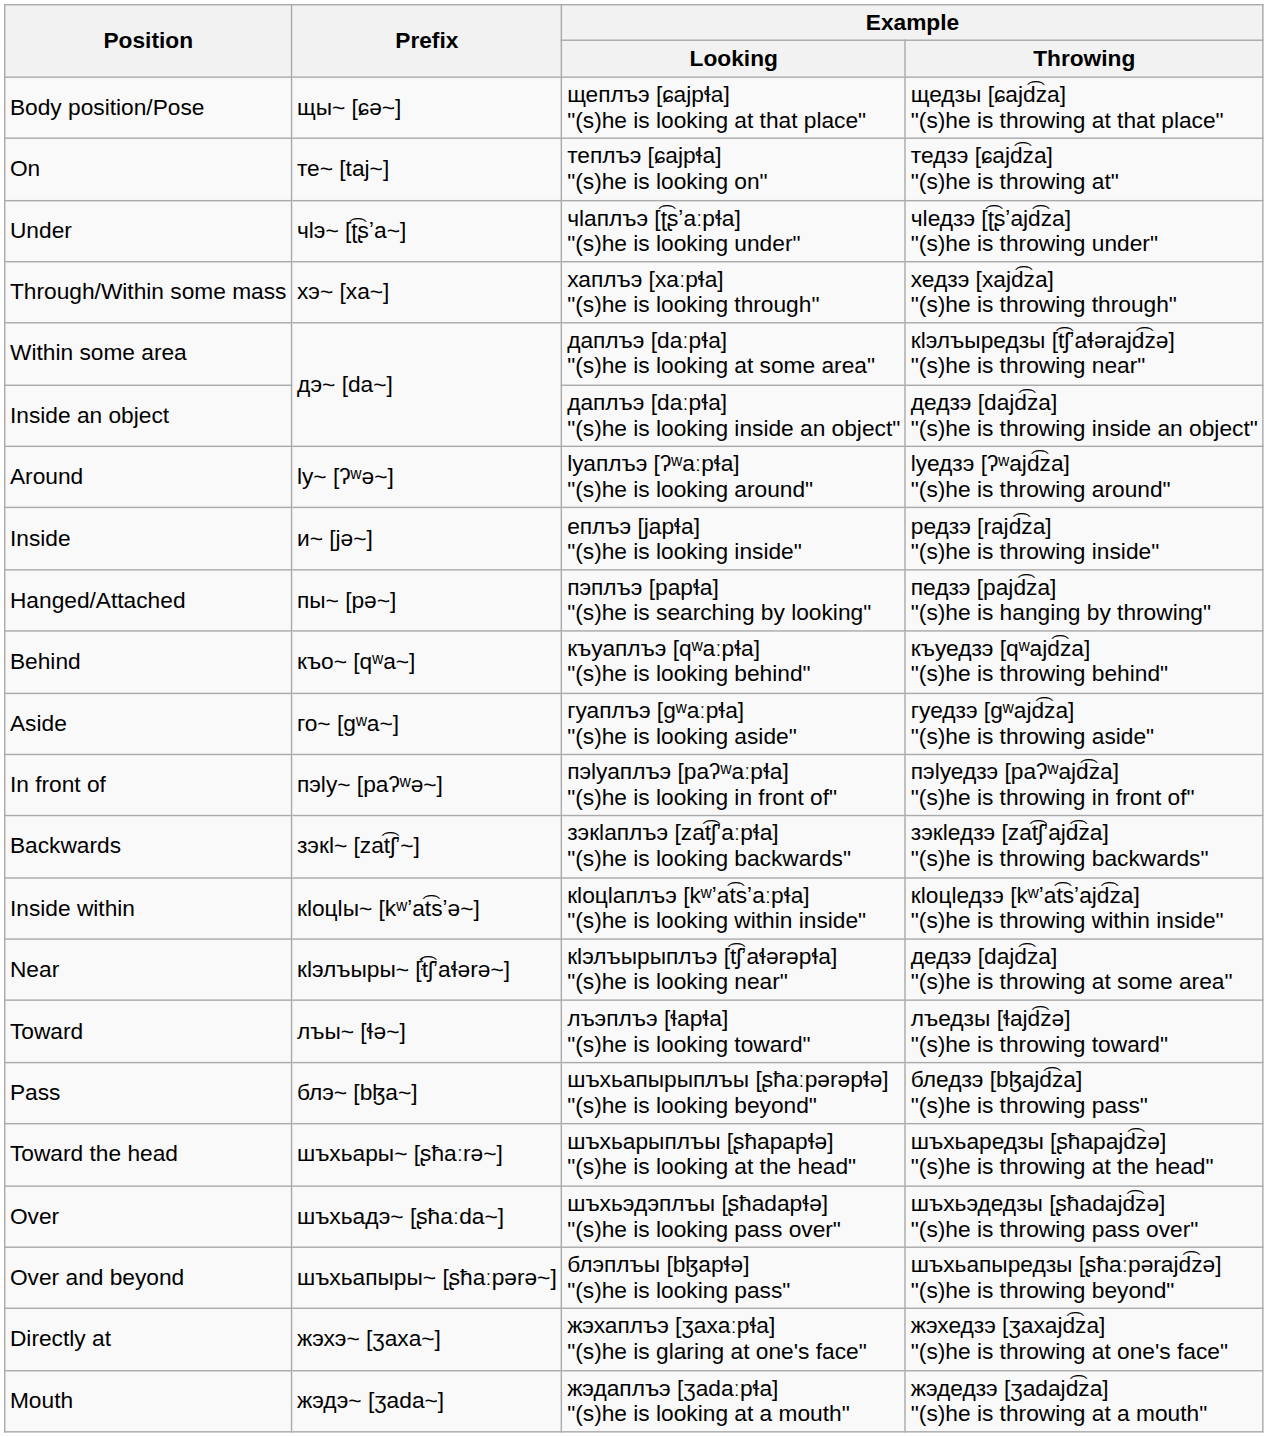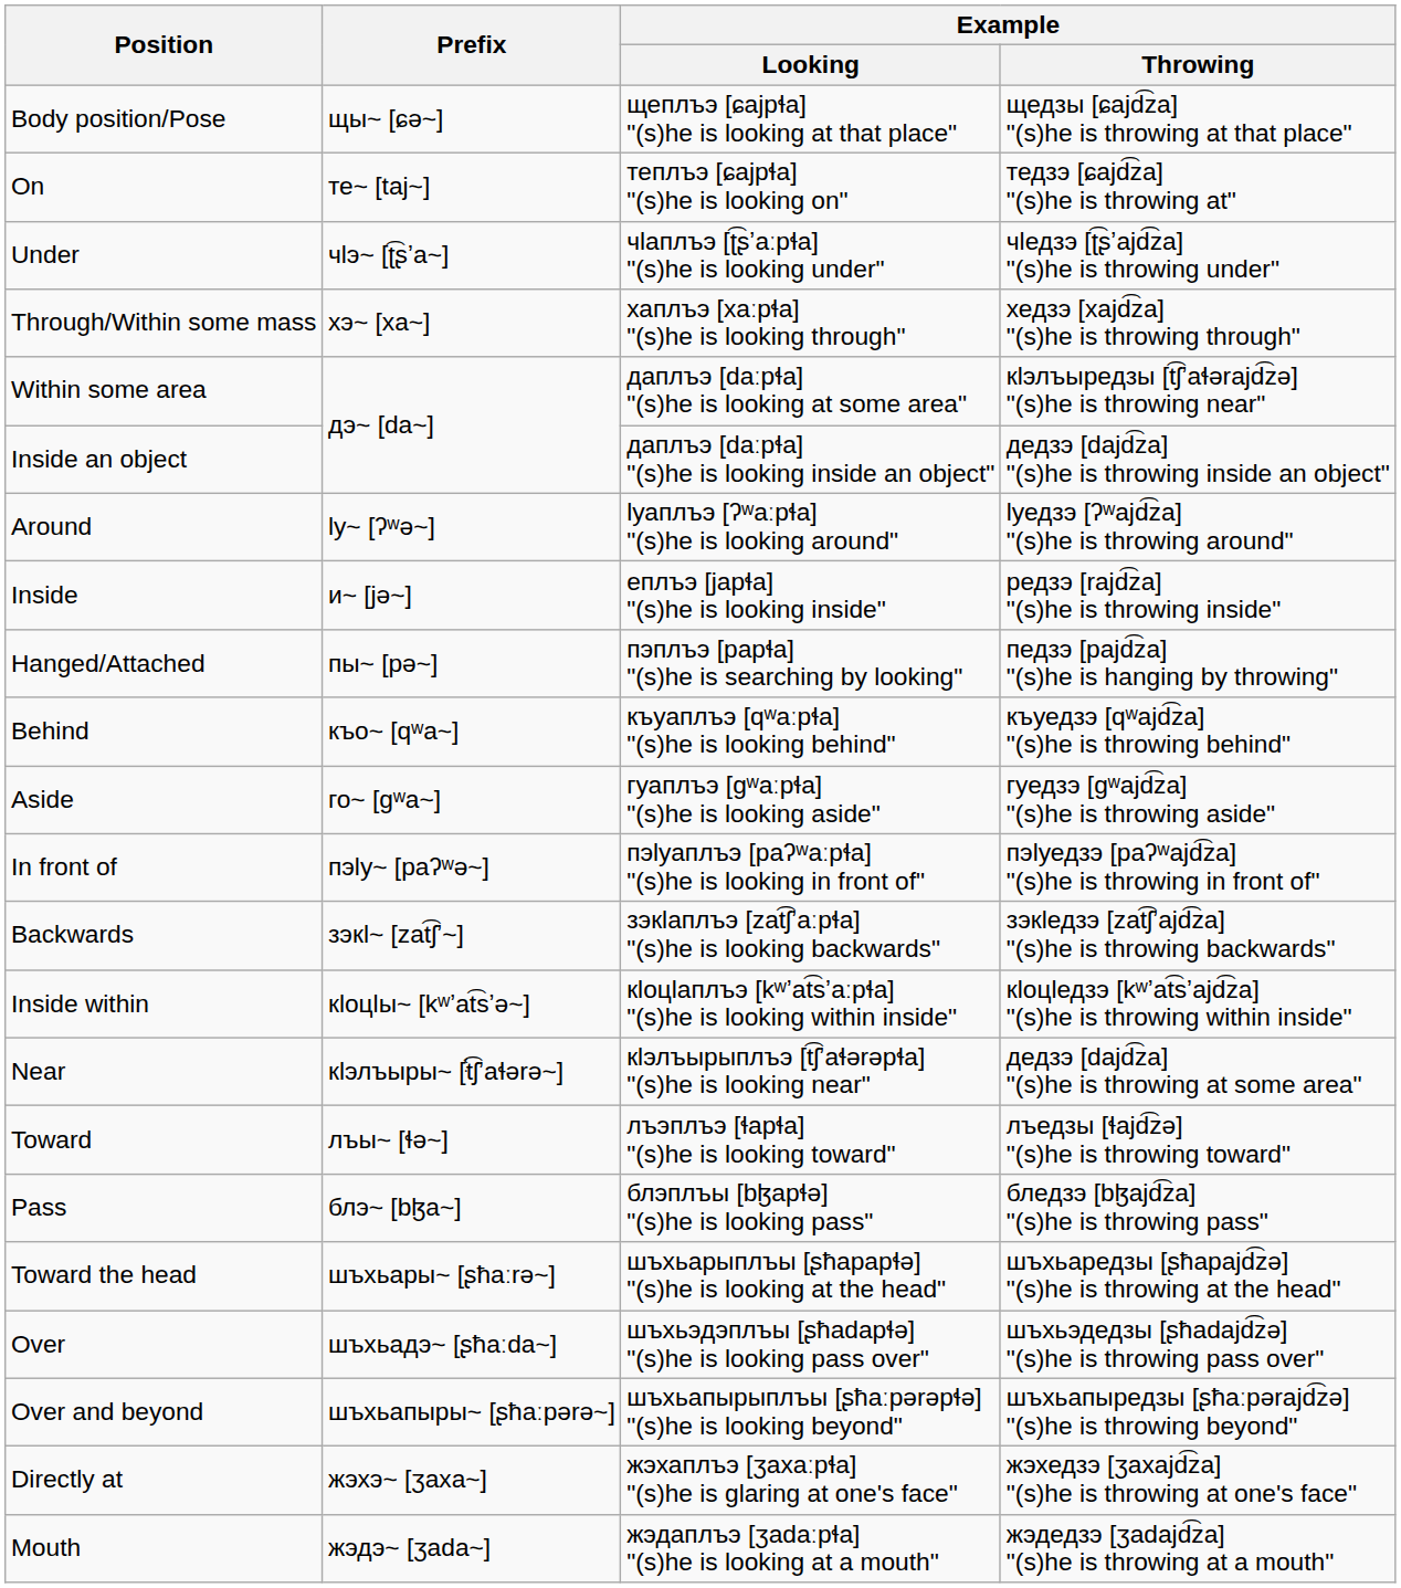 <table class="wikitable" border="1">
 <tr>
 <th rowspan=2><strong>Position</strong></th>
 <th rowspan=2><strong>Prefix</strong></th>
 <th colspan=2><strong>Example</strong></th>
 </tr>
 <tr>
 <th align="center"><strong>Looking</strong></th>
 <th align="center"><strong>Throwing</strong></th>
 </tr>
 <tr>
 <td>Body position/Pose</td>
 <td>щы~ [ɕə~]</td>
 <td>щеплъэ [ɕajpɬa] <br> "(s)he is looking at that place"</td>
 <td>щедзы [ɕajd͡za] <br> "(s)he is throwing at that place"</td>
 </tr>
 <tr>
 <td>On</td>
 <td>те~ [taj~]</td>
 <td>теплъэ [ɕajpɬa] <br> "(s)he is looking on"</td>
 <td>тедзэ [ɕajd͡za] <br> "(s)he is throwing at"</td>
 </tr>
 <tr>
 <td>Under</td>
 <td>чӏэ~ [ʈ͡ʂʼa~]</td>
 <td>чӏаплъэ [ʈ͡ʂʼaːpɬa] <br> "(s)he is looking under"</td>
 <td>чӏедзэ [ʈ͡ʂʼajd͡za] <br> "(s)he is throwing under"</td>
 </tr>
 <tr>
 <td>Through/Within some mass</td>
 <td>хэ~ [xa~]</td>
 <td>хаплъэ [xaːpɬa] <br> "(s)he is looking through"</td>
 <td>хедзэ [xajd͡za] <br> "(s)he is throwing through"</td>
 </tr>
 <tr>
 <td>Within some area</td>
 <td rowspan="2">дэ~ [da~]</td>
 <td>даплъэ [daːpɬa] <br> "(s)he is looking at some area"</td>
 <td>кӏэлъыредзы [t͡ʃʼaɬərajd͡zə] <br> "(s)he is throwing near"</td>
 </tr>
 <tr>
 <td>Inside an object</td>
 <td>даплъэ [daːpɬa] <br> "(s)he is looking inside an object"</td>
 <td>дедзэ [dajd͡za] <br> "(s)he is throwing inside an object"</td>
 </tr>
 <tr>
 <td>Around</td>
 <td>ӏу~ [ʔʷə~]</td>
 <td>ӏуаплъэ [ʔʷaːpɬa] <br> "(s)he is looking around"</td>
 <td>ӏуедзэ [ʔʷajd͡za] <br> "(s)he is throwing around"</td>
 </tr>
 <tr>
 <td>Inside</td>
 <td>и~ [jə~]</td>
 <td>еплъэ [japɬa] <br> "(s)he is looking inside"</td>
 <td>редзэ [rajd͡za] <br> "(s)he is throwing inside"</td>
 </tr>
 <tr>
 <td>Hanged/Attached</td>
 <td>пы~ [pə~]</td>
 <td>пэплъэ [papɬa] <br> "(s)he is searching by looking"</td>
 <td>педзэ [pajd͡za] <br> "(s)he is hanging by throwing"</td>
 </tr>
 <tr>
 <td>Behind</td>
 <td>къо~ [qʷa~]</td>
 <td>къуаплъэ [qʷaːpɬa] <br> "(s)he is looking behind"</td>
 <td>къуедзэ [qʷajd͡za] <br> "(s)he is throwing behind"</td>
 </tr>
 <tr>
 <td>Aside</td>
 <td>го~ [ɡʷa~]</td>
 <td>гуаплъэ [ɡʷaːpɬa] <br> "(s)he is looking aside"</td>
 <td>гуедзэ [ɡʷajd͡za] <br> "(s)he is throwing aside"</td>
 </tr>
 <tr>
 <td>In front of</td>
 <td>пэӏу~ [paʔʷə~]</td>
 <td>пэӏуаплъэ [paʔʷaːpɬa] <br> "(s)he is looking in front of"</td>
 <td>пэӏуедзэ [paʔʷajd͡za] <br> "(s)he is throwing in front of"</td>
 </tr>
 <tr>
 <td>Backwards</td>
 <td>зэкӏ~ [zat͡ʃʼ~]</td>
 <td>зэкӏаплъэ [zat͡ʃʼaːpɬa] <br> "(s)he is looking backwards"</td>
 <td>зэкӏедзэ [zat͡ʃʼajd͡za] <br> "(s)he is throwing backwards"</td>
 </tr>
 <tr>
 <td>Inside within</td>
 <td>кӏоцӏы~ [kʷʼat͡sʼə~]</td>
 <td>кӏоцӏаплъэ [kʷʼat͡sʼaːpɬa] <br> "(s)he is looking within inside"</td>
 <td>кӏоцӏедзэ [kʷʼat͡sʼajd͡za] <br> "(s)he is throwing within inside"</td>
 </tr>
 <tr>
 <td>Near</td>
 <td>кӏэлъыры~ [ּ֫t͡ʃʼaɬərə~]</td>
 <td>кӏэлъырыплъэ [t͡ʃʼaɬərəpɬa] <br> "(s)he is looking near"</td>
 <td>дедзэ [dajd͡za] <br> "(s)he is throwing at some area"</td>
 </tr>
 <tr>
 <td>Toward</td>
 <td>лъы~ [ɬə~]</td>
 <td>лъэплъэ [ɬapɬa] <br> "(s)he is looking toward"</td>
 <td>лъедзы [ɬajd͡zə] <br> "(s)he is throwing toward"</td>
 </tr>
 <tr>
 <td>Pass</td>
 <td>блэ~ [bɮa~]</td>
-<td>шъхьапырыплъы [ʂħaːpərəpɬə] <br> "(s)he is looking beyond"</td>
+<td>блэплъы [bɮapɬə] <br> "(s)he is looking pass"</td>
 <td>бледзэ [bɮajd͡za] <br> "(s)he is throwing pass"</td>
 </tr>
 <tr>
 <td>Toward the head</td>
 <td>шъхьары~ [ʂħaːrə~]</td>
 <td>шъхьарыплъы [ʂħapapɬə] <br> "(s)he is looking at the head"</td>
 <td>шъхьаредзы [ʂħapajd͡zə] <br> "(s)he is throwing at the head"</td>
 </tr>
 <tr>
 <td>Over</td>
 <td>шъхьадэ~ [ʂħaːda~]</td>
 <td>шъхьэдэплъы [ʂħadapɬə] <br> "(s)he is looking pass over"</td>
 <td>шъхьэдедзы [ʂħadajd͡zə] <br> "(s)he is throwing pass over"</td>
 </tr>
 <tr>
 <td>Over and beyond</td>
 <td>шъхьапыры~ [ʂħaːpərə~]</td>
-<td>блэплъы [bɮapɬə] <br> "(s)he is looking pass"</td>
+<td>шъхьапырыплъы [ʂħaːpərəpɬə] <br> "(s)he is looking beyond"</td>
 <td>шъхьапыредзы [ʂħaːpərajd͡zə] <br> "(s)he is throwing beyond"</td>
 </tr>
 <tr>
 <td>Directly at</td>
 <td>жэхэ~ [ʒaxa~]</td>
 <td>жэхаплъэ [ʒaxaːpɬa] <br> "(s)he is glaring at one's face"</td>
 <td>жэхедзэ [ʒaxajd͡za] <br> "(s)he is throwing at one's face"</td>
 </tr>
 <tr>
 <td>Mouth</td>
 <td>жэдэ~ [ʒada~]</td>
 <td>жэдаплъэ [ʒadaːpɬa] <br> "(s)he is looking at a mouth"</td>
 <td>жэдедзэ [ʒadajd͡za] <br> "(s)he is throwing at a mouth"</td>
 </tr>
 </table>
